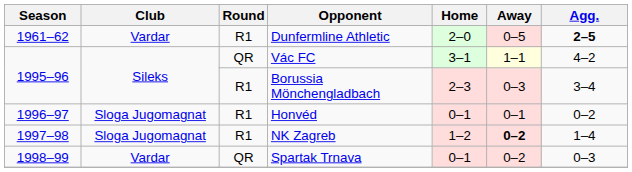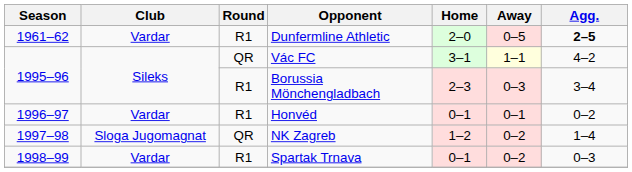 <table class="wikitable" style="font-size:95%; text-align: center">
 <tr>
 <th width="80">Season</th>
 <th width="150">Club</th>
 <th width="30">Round</th>
 <th width="180">Opponent</th>
 <th width="55">Home</th>
 <th width="55">Away</th>
 <th width="90"><a href='#'>Agg.</a></th>
 </tr>
 <tr>
 <td><a href='#'>1961–62</a></td>
 <td><a href='#'>Vardar</a></td>
 <td>R1</td>
 <td align="left"> <a href='#'>Dunfermline Athletic</a></td>
 <td bgcolor="#ddffdd">2–0</td>
 <td bgcolor="#ffdddd">0–5</td>
 <td><strong>2–5</strong></td>
 </tr>
 <tr>
 <td rowspan=2><a href='#'>1995–96</a></td>
 <td rowspan=2><a href='#'>Sileks</a></td>
 <td>QR</td>
 <td align="left"> <a href='#'>Vác FC</a></td>
 <td bgcolor="#ddffdd">3–1</td>
 <td bgcolor="#ffffdd">1–1</td>
 <td>4–2</td>
 </tr>
 <tr>
 <td>R1</td>
 <td align="left"> <a href='#'>Borussia Mönchengladbach</a></td>
 <td bgcolor="#ffdddd">2–3</td>
 <td bgcolor="#ffdddd">0–3</td>
 <td>3–4</td>
 </tr>
 <tr>
 <td><a href='#'>1996–97</a></td>
-<td><a href='#'>Sloga Jugomagnat</a></td>
+<td><a href='#'>Vardar</a></td>
 <td>R1</td>
 <td align="left"> <a href='#'>Honvéd</a></td>
 <td bgcolor="#ffdddd">0–1</td>
 <td bgcolor="#ffdddd">0–1</td>
 <td>0–2</td>
 </tr>
 <tr>
 <td><a href='#'>1997–98</a></td>
 <td><a href='#'>Sloga Jugomagnat</a></td>
-<td>R1</td>
+<td>QR</td>
 <td align="left"> <a href='#'>NK Zagreb</a></td>
 <td bgcolor="#ffdddd">1–2</td>
-<td bgcolor="#ffdddd"><strong>0–2</strong></td>
+<td bgcolor="#ffdddd">0–2</td>
 <td>1–4</td>
 </tr>
 <tr>
 <td><a href='#'>1998–99</a></td>
 <td><a href='#'>Vardar</a></td>
-<td>QR</td>
+<td>R1</td>
 <td align="left"> <a href='#'>Spartak Trnava</a></td>
 <td bgcolor="#ffdddd">0–1</td>
 <td bgcolor="#ffdddd">0–2</td>
 <td>0–3</td>
 </tr>
 <tr>
 </tr>
 </table>
